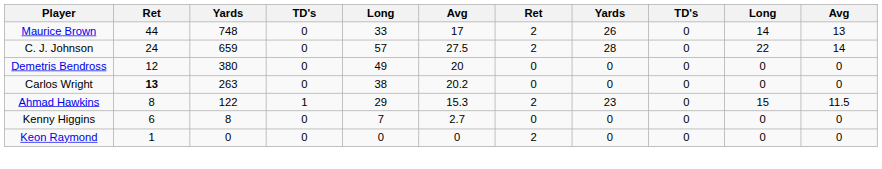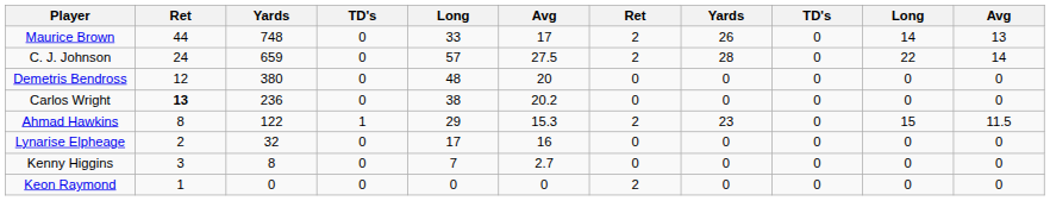 <table class="wikitable sortable">
 <tr>
 <th bgcolor="#DDDDFF" width="10%">Player</th>
 <th bgcolor="#DDDDFF" width="7%">Ret</th>
 <th bgcolor="#DDDDFF" width="7%">Yards</th>
 <th bgcolor="#DDDDFF" width="7%">TD's</th>
 <th bgcolor="#DDDDFF" width="7%">Long</th>
 <th bgcolor="#DDDDFF" width="7%">Avg</th>
 <th bgcolor="#DDDDFF" width="7%">Ret</th>
 <th bgcolor="#DDDDFF" width="7%">Yards</th>
 <th bgcolor="#DDDDFF" width="7%">TD's</th>
 <th bgcolor="#DDDDFF" width="7%">Long</th>
 <th bgcolor="#DDDDFF" width="7%">Avg</th>
 </tr>
 <tr align="center">
 <td><a href='#'>Maurice Brown</a></td>
 <td>44</td>
 <td>748</td>
 <td>0</td>
 <td>33</td>
 <td>17</td>
 <td>2</td>
 <td>26</td>
 <td>0</td>
 <td>14</td>
 <td>13</td>
 </tr>
 <tr align="center">
 <td>C. J. Johnson</td>
 <td>24</td>
 <td>659</td>
 <td>0</td>
 <td>57</td>
 <td>27.5</td>
 <td>2</td>
 <td>28</td>
 <td>0</td>
 <td>22</td>
 <td>14</td>
 </tr>
 <tr align="center">
 <td><a href='#'>Demetris Bendross</a></td>
 <td>12</td>
 <td>380</td>
 <td>0</td>
-<td>49</td>
+<td>48</td>
 <td>20</td>
 <td>0</td>
 <td>0</td>
 <td>0</td>
 <td>0</td>
 <td>0</td>
 </tr>
 <tr align="center">
 <td>Carlos Wright</td>
 <td><strong>13</strong></td>
-<td>263</td>
+<td>236</td>
 <td>0</td>
 <td>38</td>
 <td>20.2</td>
 <td>0</td>
 <td>0</td>
 <td>0</td>
 <td>0</td>
 <td>0</td>
 </tr>
 <tr align="center">
 <td><a href='#'>Ahmad Hawkins</a></td>
 <td>8</td>
 <td>122</td>
 <td>1</td>
 <td>29</td>
 <td>15.3</td>
 <td>2</td>
 <td>23</td>
 <td>0</td>
 <td>15</td>
 <td>11.5</td>
 </tr>
 <tr align="center">
+<td><a href='#'>Lynarise Elpheage</a></td>
+<td>2</td>
+<td>32</td>
+<td>0</td>
+<td>17</td>
+<td>16</td>
+<td>0</td>
+<td>0</td>
+<td>0</td>
+<td>0</td>
+<td>0</td>
+</tr>
+<tr align="center">
 <td>Kenny Higgins</td>
-<td>6</td>
+<td>3</td>
 <td>8</td>
 <td>0</td>
 <td>7</td>
 <td>2.7</td>
 <td>0</td>
 <td>0</td>
 <td>0</td>
 <td>0</td>
 <td>0</td>
 </tr>
 <tr align="center">
 <td><a href='#'>Keon Raymond</a></td>
 <td>1</td>
 <td>0</td>
 <td>0</td>
 <td>0</td>
 <td>0</td>
 <td>2</td>
 <td>0</td>
 <td>0</td>
 <td>0</td>
 <td>0</td>
 </tr>
 </table>
